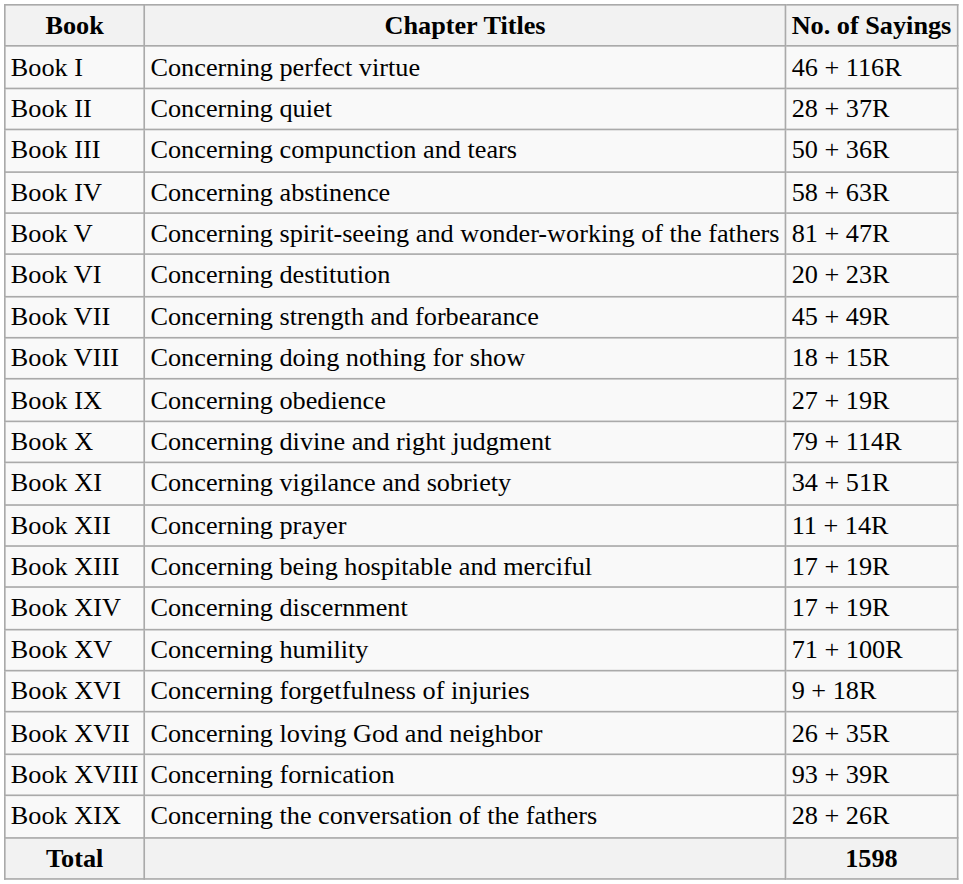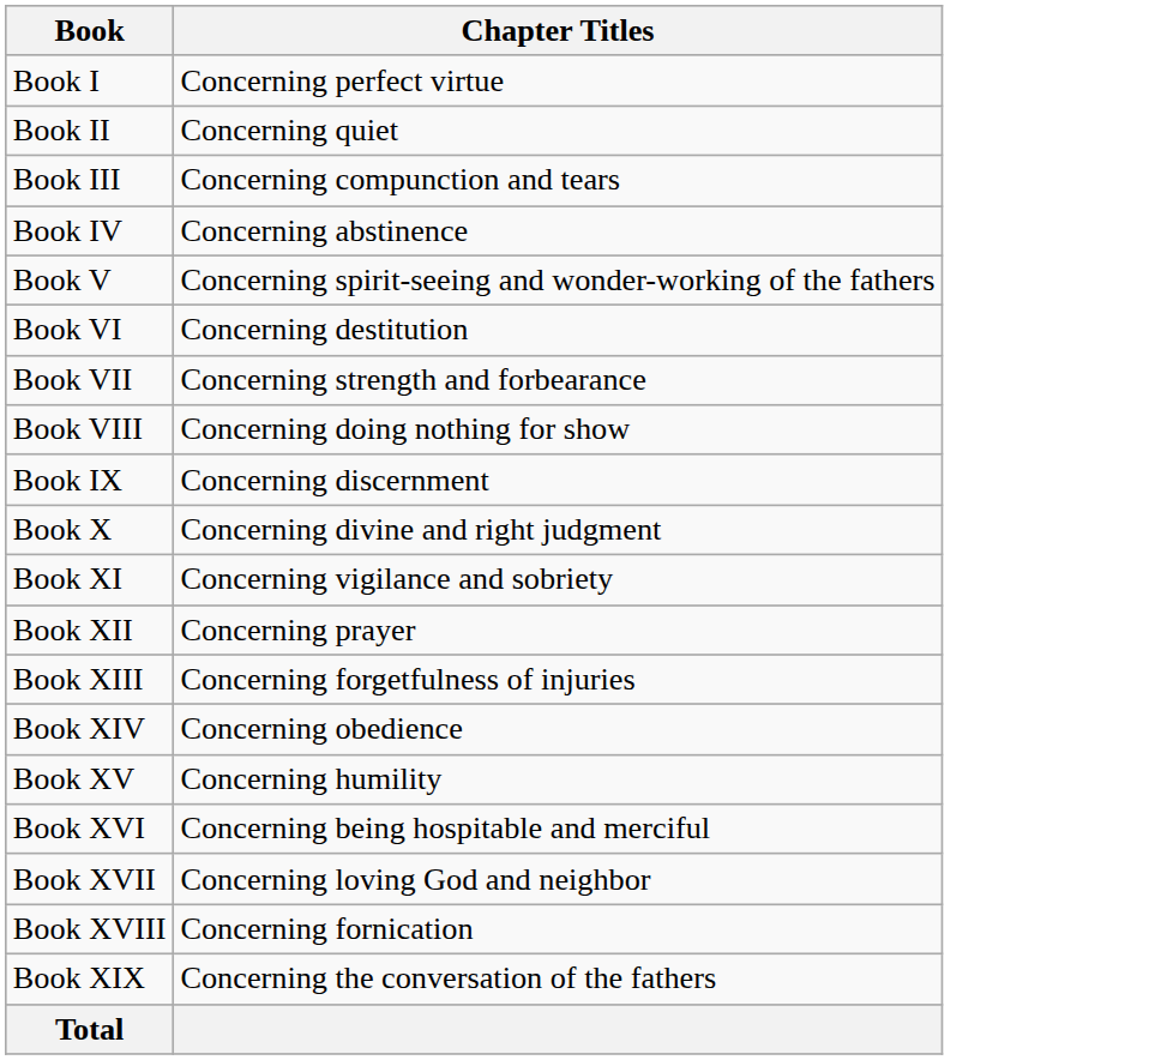 <table class="wikitable">
 <tr>
 <th>Book</th>
 <th>Chapter Titles</th>
-<th>No. of Sayings</th>
 </tr>
 <tr>
 <td>Book I</td>
 <td>Concerning perfect virtue</td>
-<td>46 + 116R</td>
 </tr>
 <tr>
 <td>Book II</td>
 <td>Concerning quiet</td>
-<td>28 + 37R</td>
 </tr>
 <tr>
 <td>Book III</td>
 <td>Concerning compunction and tears</td>
-<td>50 + 36R</td>
 </tr>
 <tr>
 <td>Book IV</td>
 <td>Concerning abstinence</td>
-<td>58 + 63R</td>
 </tr>
 <tr>
 <td>Book V</td>
 <td>Concerning spirit-seeing and wonder-working of the fathers</td>
-<td>81 + 47R</td>
 </tr>
 <tr>
 <td>Book VI</td>
 <td>Concerning destitution</td>
-<td>20 + 23R</td>
 </tr>
 <tr>
 <td>Book VII</td>
 <td>Concerning strength and forbearance</td>
-<td>45 + 49R</td>
 </tr>
 <tr>
 <td>Book VIII</td>
 <td>Concerning doing nothing for show</td>
-<td>18 + 15R</td>
 </tr>
 <tr>
 <td>Book IX</td>
-<td>Concerning obedience</td>
-<td>27 + 19R</td>
+<td>Concerning discernment</td>
 </tr>
 <tr>
 <td>Book X</td>
 <td>Concerning divine and right judgment</td>
-<td>79 + 114R</td>
 </tr>
 <tr>
 <td>Book XI</td>
 <td>Concerning vigilance and sobriety</td>
-<td>34 + 51R</td>
 </tr>
 <tr>
 <td>Book XII</td>
 <td>Concerning prayer</td>
-<td>11 + 14R</td>
 </tr>
 <tr>
 <td>Book XIII</td>
-<td>Concerning being hospitable and merciful</td>
-<td>17 + 19R</td>
+<td>Concerning forgetfulness of injuries</td>
 </tr>
 <tr>
 <td>Book XIV</td>
-<td>Concerning discernment</td>
-<td>17 + 19R</td>
+<td>Concerning obedience</td>
 </tr>
 <tr>
 <td>Book XV</td>
 <td>Concerning humility</td>
-<td>71 + 100R</td>
 </tr>
 <tr>
 <td>Book XVI</td>
-<td>Concerning forgetfulness of injuries</td>
-<td>9 + 18R</td>
+<td>Concerning being hospitable and merciful</td>
 </tr>
 <tr>
 <td>Book XVII</td>
 <td>Concerning loving God and neighbor</td>
-<td>26 + 35R</td>
 </tr>
 <tr>
 <td>Book XVIII</td>
 <td>Concerning fornication</td>
-<td>93 + 39R</td>
 </tr>
 <tr>
 <td>Book XIX</td>
 <td>Concerning the conversation of the fathers</td>
-<td>28 + 26R</td>
 </tr>
 <tr>
 <th>Total</th>
 <th></th>
-<th>1598</th>
 </tr>
 </table>
